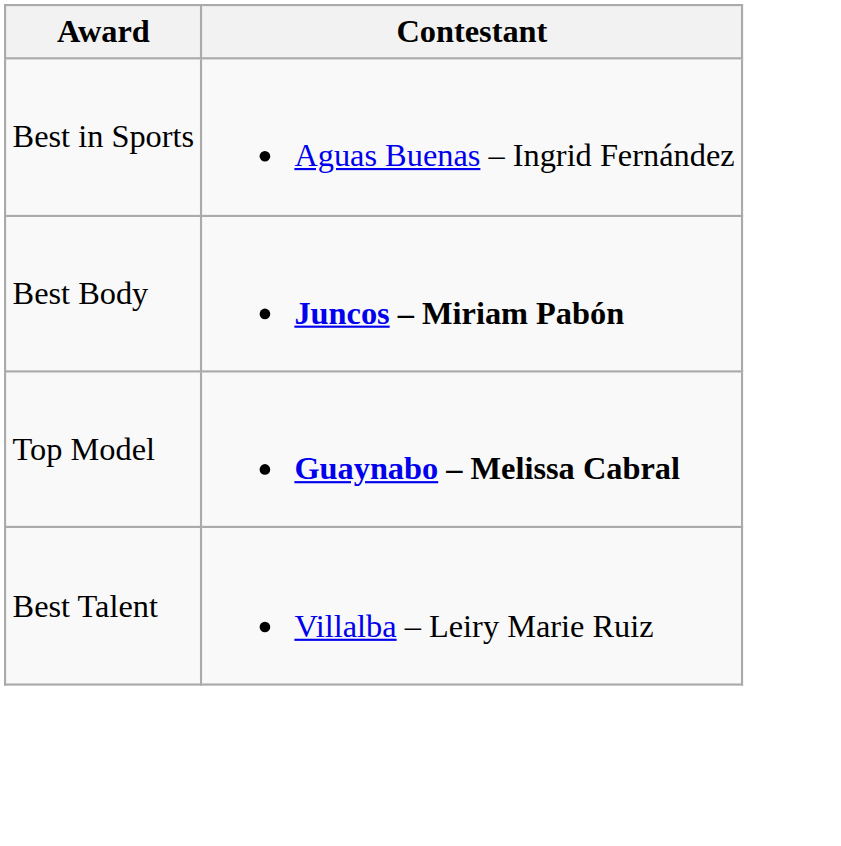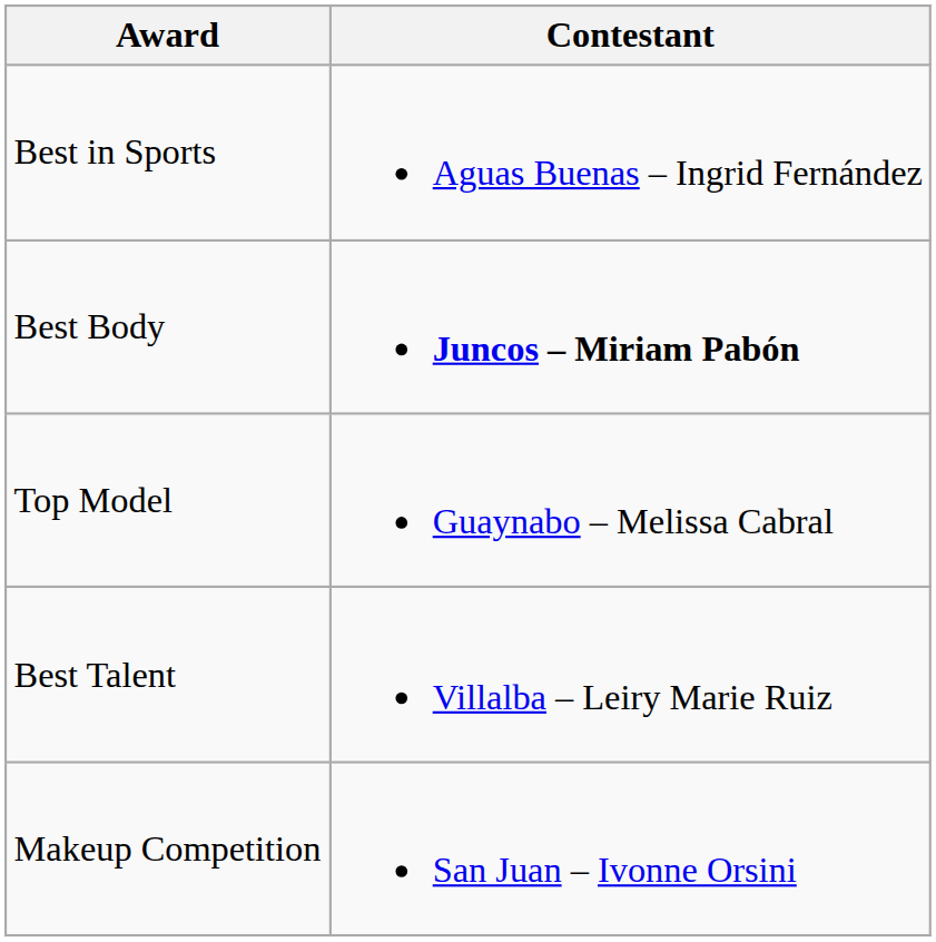 <table class="wikitable sortable" style="font-size: 95%;">
 <tr>
 <th>Award</th>
 <th>Contestant</th>
 </tr>
 <tr>
 <td>Best in Sports</td>
 <td><br><ul><li><a href='#'>Aguas Buenas</a> – Ingrid Fernández</li></ul></td>
 </tr>
 <tr>
 <td>Best Body</td>
 <td><strong><br><ul><li><a href='#'>Juncos</a> – Miriam Pabón</li></ul></strong></td>
 </tr>
 <tr>
 <td>Top Model</td>
-<td><strong><br><ul><li><a href='#'>Guaynabo</a> – Melissa Cabral</li></ul></strong></td>
+<td><br><ul><li><a href='#'>Guaynabo</a> – Melissa Cabral</li></ul></td>
 </tr>
 <tr>
 <td>Best Talent</td>
 <td><br><ul><li><a href='#'>Villalba</a> – Leiry Marie Ruiz</li></ul></td>
 </tr>
+<tr>
+<td>Makeup Competition</td>
+<td><br><ul><li><a href='#'>San Juan</a> – <a href='#'>Ivonne Orsini</a></li></ul></td>
+</tr>
 </table>
